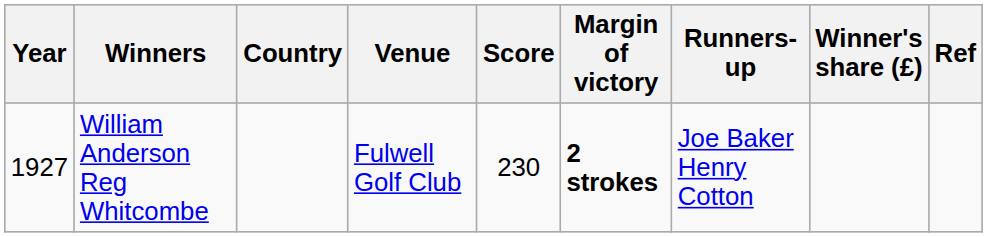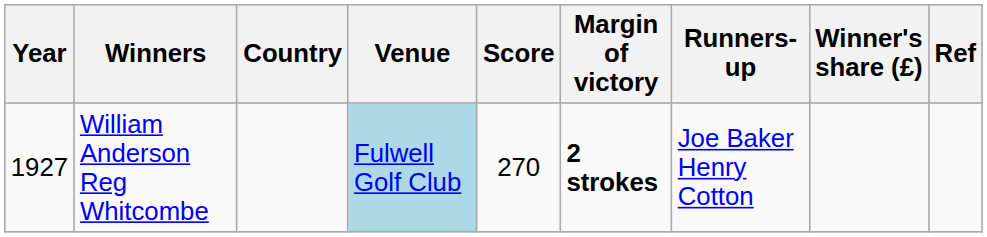 <table class="wikitable">
 <tr>
 <th>Year</th>
 <th>Winners</th>
 <th>Country</th>
 <th>Venue</th>
 <th>Score</th>
 <th>Margin<br>of victory</th>
 <th>Runners-up</th>
 <th>Winner's<br>share (£)</th>
 <th>Ref</th>
 </tr>
 <tr>
 <td>1927</td>
 <td><a href='#'>William Anderson</a><br><a href='#'>Reg Whitcombe</a></td>
 <td><br></td>
-<td><a href='#'>Fulwell Golf Club</a></td>
-<td align=center>230</td>
+<td style="background: lightblue;"><a href='#'>Fulwell Golf Club</a></td>
+<td align=center>270</td>
 <td><strong>2 strokes</strong></td>
 <td> <a href='#'>Joe Baker</a><br> <a href='#'>Henry Cotton</a></td>
 <td align=center></td>
 <td></td>
 </tr>
 </table>
